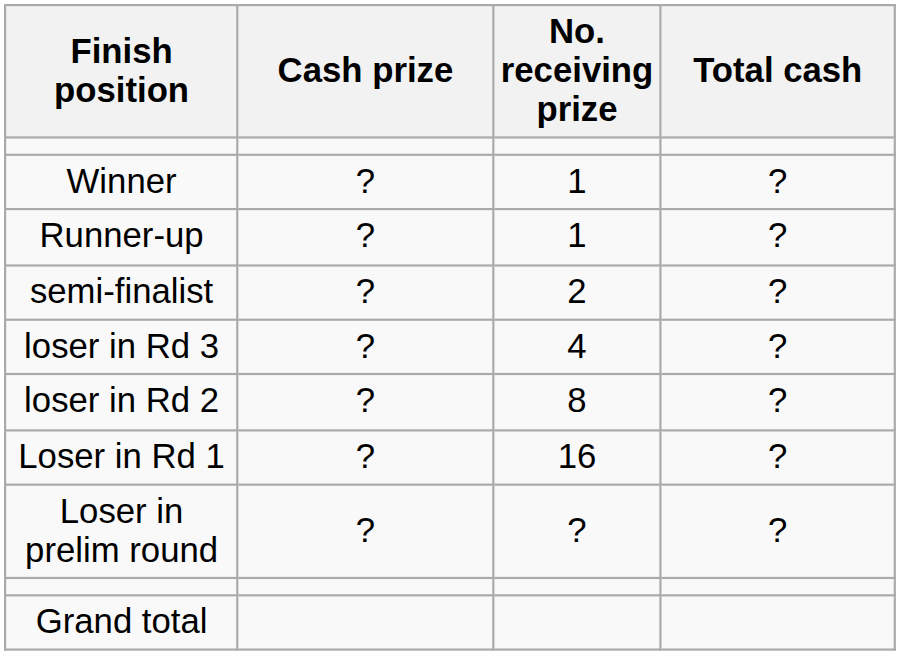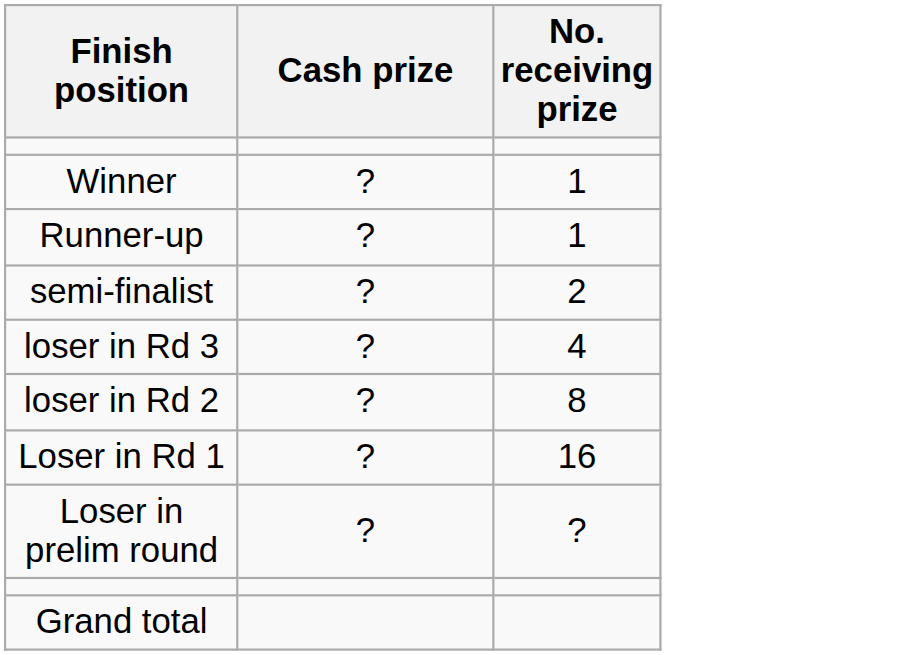 <table class="wikitable" style="text-align:center;">
 <tr>
 <th width=100 abbr="Finish Position">Finish position</th>
 <th width=110 abbr="Cash Prize">Cash prize</th>
 <th width=50 abbr="No. receiving prize">No. receiving prize</th>
-<th width=100 abbr="Total Cash">Total cash</th>
 </tr>
 <tr>
-<td></td>
 <td></td>
 <td></td>
 <td></td>
 </tr>
 <tr>
 <td>Winner</td>
 <td>?</td>
 <td>1</td>
-<td>?</td>
 </tr>
 <tr>
 <td>Runner-up</td>
 <td>?</td>
 <td>1</td>
-<td>?</td>
 </tr>
 <tr>
 <td>semi-finalist</td>
 <td>?</td>
 <td>2</td>
-<td>?</td>
 </tr>
 <tr>
 <td>loser in Rd 3</td>
 <td>?</td>
 <td>4</td>
-<td>?</td>
 </tr>
 <tr>
 <td>loser in Rd 2</td>
 <td>?</td>
 <td>8</td>
-<td>?</td>
 </tr>
 <tr>
 <td>Loser in Rd 1</td>
 <td>?</td>
 <td>16</td>
-<td>?</td>
 </tr>
 <tr>
 <td>Loser in prelim round</td>
 <td>?</td>
 <td>?</td>
-<td>?</td>
 </tr>
 <tr>
-<td></td>
 <td></td>
 <td></td>
 <td></td>
 </tr>
 <tr>
 <td>Grand total</td>
 <td></td>
 <td></td>
-<td></td>
 </tr>
 </table>
